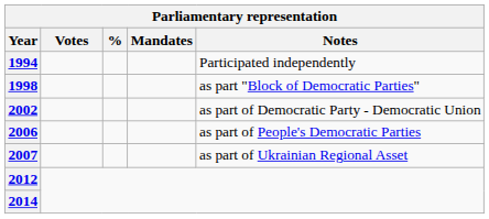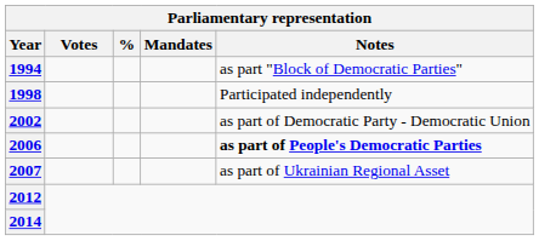 <table class="wikitable" style="float:center">
 <tr style="background-color:#C9C9C9">
 <th colspan="9"><strong>Parliamentary representation</strong></th>
 </tr>
 <tr>
 <th style="width: 20px">Year</th>
 <th style="width: 60px">Votes</th>
 <th style="width: 20px">%</th>
 <th style="width: 20px">Mandates</th>
 <th>Notes</th>
 </tr>
 <tr>
 <th><a href='#'>1994</a></th>
 <td></td>
 <td></td>
 <td></td>
-<td>Participated independently</td>
+<td>as part "<a href='#'>Block of Democratic Parties</a>"</td>
 </tr>
 <tr>
 <th><a href='#'>1998</a></th>
 <td></td>
 <td></td>
 <td></td>
-<td>as part "<a href='#'>Block of Democratic Parties</a>"</td>
+<td>Participated independently</td>
 </tr>
 <tr>
 <th><a href='#'>2002</a></th>
 <td></td>
 <td></td>
 <td></td>
 <td>as part of Democratic Party - Democratic Union</td>
 </tr>
 <tr>
 <th><a href='#'>2006</a></th>
 <td></td>
 <td></td>
 <td></td>
-<td>as part of <a href='#'>People's Democratic Parties</a></td>
+<td><strong>as part of <a href='#'>People's Democratic Parties</a></strong></td>
 </tr>
 <tr>
 <th><a href='#'>2007</a></th>
 <td></td>
 <td></td>
 <td></td>
 <td>as part of <a href='#'>Ukrainian Regional Asset</a></td>
 </tr>
 <tr>
 <th><a href='#'>2012</a></th>
 <td colspan=4 rowspan=2></td>
 </tr>
 <tr>
 <th><a href='#'>2014</a></th>
 </tr>
 </table>
